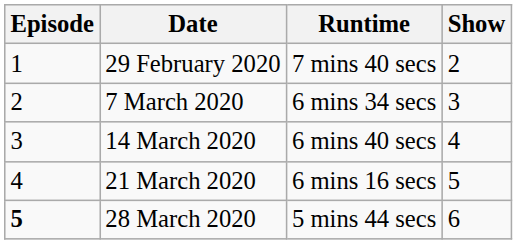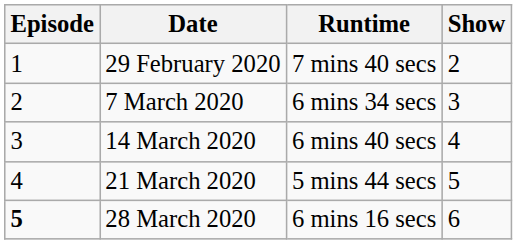 <table class="wikitable">
 <tr>
 <th>Episode</th>
 <th>Date</th>
 <th>Runtime</th>
 <th>Show</th>
 </tr>
 <tr>
 <td>1</td>
 <td>29 February 2020</td>
 <td>7 mins 40 secs</td>
 <td>2</td>
 </tr>
 <tr>
 <td>2</td>
 <td>7 March 2020</td>
 <td>6 mins 34 secs</td>
 <td>3</td>
 </tr>
 <tr>
 <td>3</td>
 <td>14 March 2020</td>
 <td>6 mins 40 secs</td>
 <td>4</td>
 </tr>
 <tr>
 <td>4</td>
 <td>21 March 2020</td>
-<td>6 mins 16 secs</td>
+<td>5 mins 44 secs</td>
 <td>5</td>
 </tr>
 <tr>
 <td><strong>5</strong></td>
 <td>28 March 2020</td>
-<td>5 mins 44 secs</td>
+<td>6 mins 16 secs</td>
 <td>6</td>
 </tr>
 </table>
